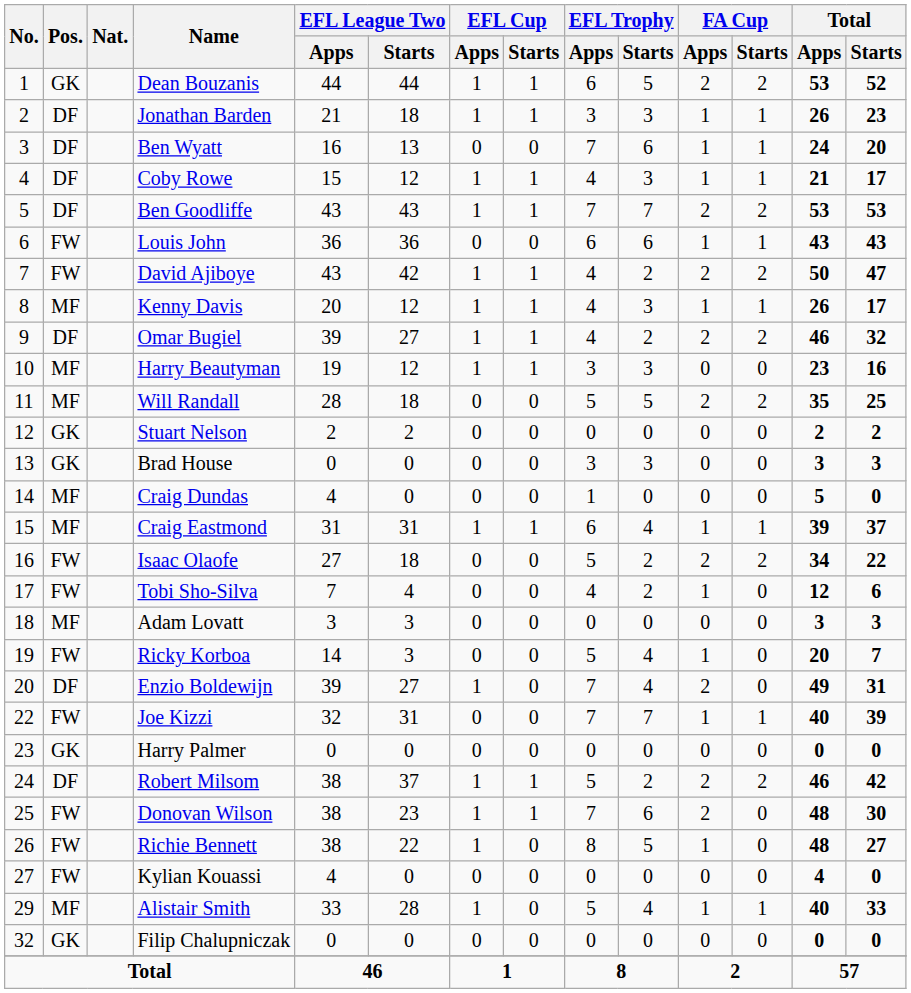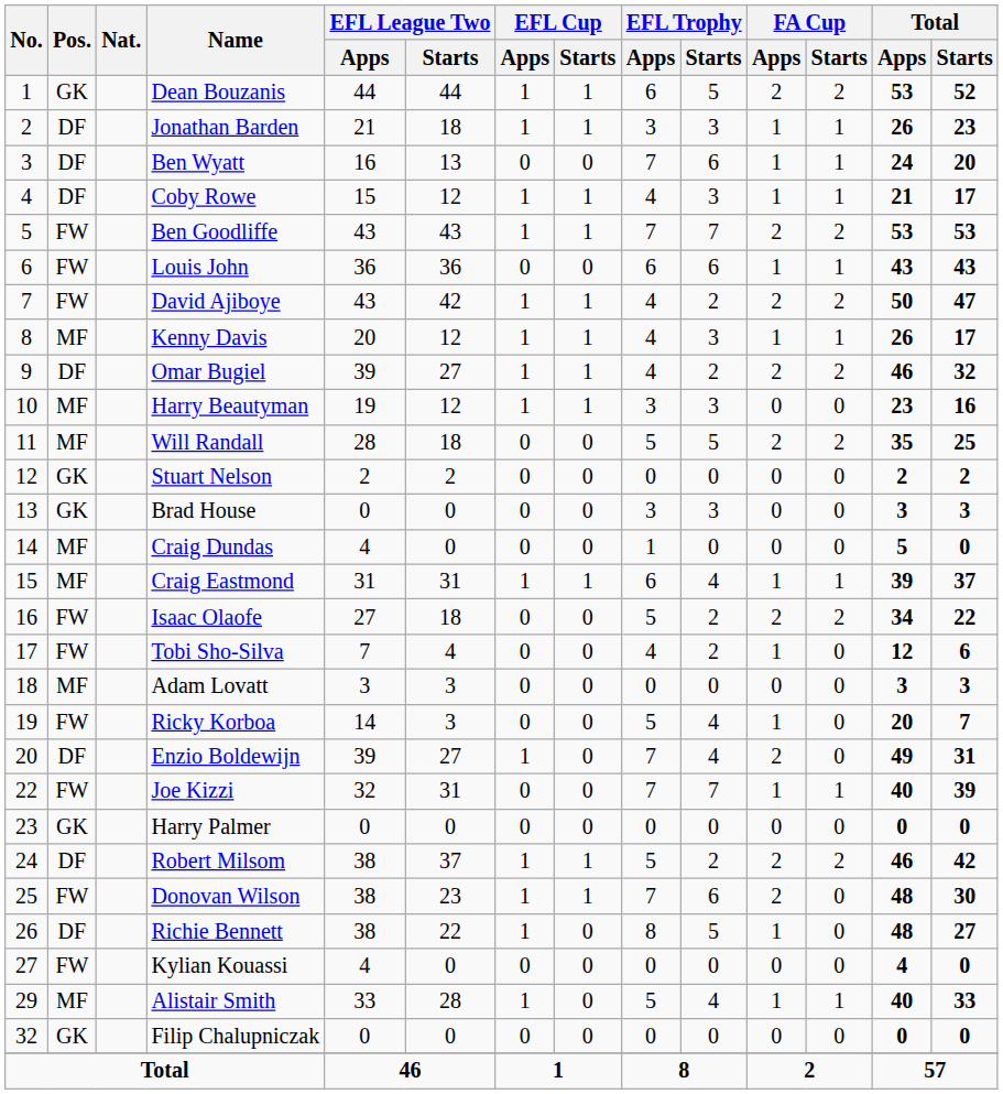 <table class="wikitable sortable" style="text-align:center">
 <tr>
 <th rowspan="2">No.</th>
 <th rowspan="2">Pos.</th>
 <th rowspan="2">Nat.</th>
 <th rowspan="2">Name</th>
 <th colspan="2"><a href='#'>EFL League Two</a></th>
 <th colspan="2"><a href='#'>EFL Cup</a></th>
 <th colspan="2"><a href='#'>EFL Trophy</a></th>
 <th colspan="2"><a href='#'>FA Cup</a></th>
 <th colspan="2">Total</th>
 </tr>
 <tr>
 <th>Apps</th>
 <th>Starts</th>
 <th>Apps</th>
 <th>Starts</th>
 <th>Apps</th>
 <th>Starts</th>
 <th>Apps</th>
 <th>Starts</th>
 <th>Apps</th>
 <th>Starts</th>
 </tr>
 <tr>
 <td>1</td>
 <td>GK</td>
 <td></td>
 <td align=left><a href='#'>Dean Bouzanis</a></td>
 <td>44</td>
 <td>44</td>
 <td>1</td>
 <td>1</td>
 <td>6</td>
 <td>5</td>
 <td>2</td>
 <td>2</td>
 <td><strong>53</strong></td>
 <td><strong>52</strong></td>
 </tr>
 <tr>
 <td>2</td>
 <td>DF</td>
 <td></td>
 <td align=left><a href='#'>Jonathan Barden</a></td>
 <td>21</td>
 <td>18</td>
 <td>1</td>
 <td>1</td>
 <td>3</td>
 <td>3</td>
 <td>1</td>
 <td>1</td>
 <td><strong>26</strong></td>
 <td><strong>23</strong></td>
 </tr>
 <tr>
 <td>3</td>
 <td>DF</td>
 <td></td>
 <td align=left><a href='#'>Ben Wyatt</a></td>
 <td>16</td>
 <td>13</td>
 <td>0</td>
 <td>0</td>
 <td>7</td>
 <td>6</td>
 <td>1</td>
 <td>1</td>
 <td><strong>24</strong></td>
 <td><strong>20</strong></td>
 </tr>
 <tr>
 <td>4</td>
 <td>DF</td>
 <td></td>
 <td align=left><a href='#'>Coby Rowe</a></td>
 <td>15</td>
 <td>12</td>
 <td>1</td>
 <td>1</td>
 <td>4</td>
 <td>3</td>
 <td>1</td>
 <td>1</td>
 <td><strong>21</strong></td>
 <td><strong>17</strong></td>
 </tr>
 <tr>
 <td>5</td>
-<td>DF</td>
+<td>FW</td>
 <td></td>
 <td align=left><a href='#'>Ben Goodliffe</a></td>
 <td>43</td>
 <td>43</td>
 <td>1</td>
 <td>1</td>
 <td>7</td>
 <td>7</td>
 <td>2</td>
 <td>2</td>
 <td><strong>53</strong></td>
 <td><strong>53</strong></td>
 </tr>
 <tr>
 <td>6</td>
 <td>FW</td>
 <td></td>
 <td align=left><a href='#'>Louis John</a></td>
 <td>36</td>
 <td>36</td>
 <td>0</td>
 <td>0</td>
 <td>6</td>
 <td>6</td>
 <td>1</td>
 <td>1</td>
 <td><strong>43</strong></td>
 <td><strong>43</strong></td>
 </tr>
 <tr>
 <td>7</td>
 <td>FW</td>
 <td></td>
 <td align=left><a href='#'>David Ajiboye</a></td>
 <td>43</td>
 <td>42</td>
 <td>1</td>
 <td>1</td>
 <td>4</td>
 <td>2</td>
 <td>2</td>
 <td>2</td>
 <td><strong>50</strong></td>
 <td><strong>47</strong></td>
 </tr>
 <tr>
 <td>8</td>
 <td>MF</td>
 <td></td>
 <td align=left><a href='#'>Kenny Davis</a></td>
 <td>20</td>
 <td>12</td>
 <td>1</td>
 <td>1</td>
 <td>4</td>
 <td>3</td>
 <td>1</td>
 <td>1</td>
 <td><strong>26</strong></td>
 <td><strong>17</strong></td>
 </tr>
 <tr>
 <td>9</td>
 <td>DF</td>
 <td></td>
 <td align=left><a href='#'>Omar Bugiel</a></td>
 <td>39</td>
 <td>27</td>
 <td>1</td>
 <td>1</td>
 <td>4</td>
 <td>2</td>
 <td>2</td>
 <td>2</td>
 <td><strong>46</strong></td>
 <td><strong>32</strong></td>
 </tr>
 <tr>
 <td>10</td>
 <td>MF</td>
 <td></td>
 <td align=left><a href='#'>Harry Beautyman</a></td>
 <td>19</td>
 <td>12</td>
 <td>1</td>
 <td>1</td>
 <td>3</td>
 <td>3</td>
 <td>0</td>
 <td>0</td>
 <td><strong>23</strong></td>
 <td><strong>16</strong></td>
 </tr>
 <tr>
 <td>11</td>
 <td>MF</td>
 <td></td>
 <td align=left><a href='#'>Will Randall</a></td>
 <td>28</td>
 <td>18</td>
 <td>0</td>
 <td>0</td>
 <td>5</td>
 <td>5</td>
 <td>2</td>
 <td>2</td>
 <td><strong>35</strong></td>
 <td><strong>25</strong></td>
 </tr>
 <tr>
 <td>12</td>
 <td>GK</td>
 <td></td>
 <td align=left><a href='#'>Stuart Nelson</a></td>
 <td>2</td>
 <td>2</td>
 <td>0</td>
 <td>0</td>
 <td>0</td>
 <td>0</td>
 <td>0</td>
 <td>0</td>
 <td><strong>2</strong></td>
 <td><strong>2</strong></td>
 </tr>
 <tr>
 <td>13</td>
 <td>GK</td>
 <td></td>
 <td align=left>Brad House</td>
 <td>0</td>
 <td>0</td>
 <td>0</td>
 <td>0</td>
 <td>3</td>
 <td>3</td>
 <td>0</td>
 <td>0</td>
 <td><strong>3</strong></td>
 <td><strong>3</strong></td>
 </tr>
 <tr>
 <td>14</td>
 <td>MF</td>
 <td></td>
 <td align=left><a href='#'>Craig Dundas</a></td>
 <td>4</td>
 <td>0</td>
 <td>0</td>
 <td>0</td>
 <td>1</td>
 <td>0</td>
 <td>0</td>
 <td>0</td>
 <td><strong>5</strong></td>
 <td><strong>0</strong></td>
 </tr>
 <tr>
 <td>15</td>
 <td>MF</td>
 <td></td>
 <td align=left><a href='#'>Craig Eastmond</a></td>
 <td>31</td>
 <td>31</td>
 <td>1</td>
 <td>1</td>
 <td>6</td>
 <td>4</td>
 <td>1</td>
 <td>1</td>
 <td><strong>39</strong></td>
 <td><strong>37</strong></td>
 </tr>
 <tr>
 <td>16</td>
 <td>FW</td>
 <td></td>
 <td align=left><a href='#'>Isaac Olaofe</a></td>
 <td>27</td>
 <td>18</td>
 <td>0</td>
 <td>0</td>
 <td>5</td>
 <td>2</td>
 <td>2</td>
 <td>2</td>
 <td><strong>34</strong></td>
 <td><strong>22</strong></td>
 </tr>
 <tr>
 <td>17</td>
 <td>FW</td>
 <td></td>
 <td align=left><a href='#'>Tobi Sho-Silva</a></td>
 <td>7</td>
 <td>4</td>
 <td>0</td>
 <td>0</td>
 <td>4</td>
 <td>2</td>
 <td>1</td>
 <td>0</td>
 <td><strong>12</strong></td>
 <td><strong>6</strong></td>
 </tr>
 <tr>
 <td>18</td>
 <td>MF</td>
 <td></td>
 <td align=left>Adam Lovatt</td>
 <td>3</td>
 <td>3</td>
 <td>0</td>
 <td>0</td>
 <td>0</td>
 <td>0</td>
 <td>0</td>
 <td>0</td>
 <td><strong>3</strong></td>
 <td><strong>3</strong></td>
 </tr>
 <tr>
 <td>19</td>
 <td>FW</td>
 <td></td>
 <td align=left><a href='#'>Ricky Korboa</a></td>
 <td>14</td>
 <td>3</td>
 <td>0</td>
 <td>0</td>
 <td>5</td>
 <td>4</td>
 <td>1</td>
 <td>0</td>
 <td><strong>20</strong></td>
 <td><strong>7</strong></td>
 </tr>
 <tr>
 <td>20</td>
 <td>DF</td>
 <td></td>
 <td align=left><a href='#'>Enzio Boldewijn</a></td>
 <td>39</td>
 <td>27</td>
 <td>1</td>
 <td>0</td>
 <td>7</td>
 <td>4</td>
 <td>2</td>
 <td>0</td>
 <td><strong>49</strong></td>
 <td><strong>31</strong></td>
 </tr>
 <tr>
 <td>22</td>
 <td>FW</td>
 <td></td>
 <td align=left><a href='#'>Joe Kizzi</a></td>
 <td>32</td>
 <td>31</td>
 <td>0</td>
 <td>0</td>
 <td>7</td>
 <td>7</td>
 <td>1</td>
 <td>1</td>
 <td><strong>40</strong></td>
 <td><strong>39</strong></td>
 </tr>
 <tr>
 <td>23</td>
 <td>GK</td>
 <td></td>
 <td align=left>Harry Palmer</td>
 <td>0</td>
 <td>0</td>
 <td>0</td>
 <td>0</td>
 <td>0</td>
 <td>0</td>
 <td>0</td>
 <td>0</td>
 <td><strong>0</strong></td>
 <td><strong>0</strong></td>
 </tr>
 <tr>
 <td>24</td>
 <td>DF</td>
 <td></td>
 <td align=left><a href='#'>Robert Milsom</a></td>
 <td>38</td>
 <td>37</td>
 <td>1</td>
 <td>1</td>
 <td>5</td>
 <td>2</td>
 <td>2</td>
 <td>2</td>
 <td><strong>46</strong></td>
 <td><strong>42</strong></td>
 </tr>
 <tr>
 <td>25</td>
 <td>FW</td>
 <td></td>
 <td align=left><a href='#'>Donovan Wilson</a></td>
 <td>38</td>
 <td>23</td>
 <td>1</td>
 <td>1</td>
 <td>7</td>
 <td>6</td>
 <td>2</td>
 <td>0</td>
 <td><strong>48</strong></td>
 <td><strong>30</strong></td>
 </tr>
 <tr>
 <td>26</td>
-<td>FW</td>
+<td>DF</td>
 <td></td>
 <td align=left><a href='#'>Richie Bennett</a></td>
 <td>38</td>
 <td>22</td>
 <td>1</td>
 <td>0</td>
 <td>8</td>
 <td>5</td>
 <td>1</td>
 <td>0</td>
 <td><strong>48</strong></td>
 <td><strong>27</strong></td>
 </tr>
 <tr>
 <td>27</td>
 <td>FW</td>
 <td></td>
 <td align=left>Kylian Kouassi</td>
 <td>4</td>
 <td>0</td>
 <td>0</td>
 <td>0</td>
 <td>0</td>
 <td>0</td>
 <td>0</td>
 <td>0</td>
 <td><strong>4</strong></td>
 <td><strong>0</strong></td>
 </tr>
 <tr>
 <td>29</td>
 <td>MF</td>
 <td></td>
 <td align=left><a href='#'>Alistair Smith</a></td>
 <td>33</td>
 <td>28</td>
 <td>1</td>
 <td>0</td>
 <td>5</td>
 <td>4</td>
 <td>1</td>
 <td>1</td>
 <td><strong>40</strong></td>
 <td><strong>33</strong></td>
 </tr>
 <tr>
 <td>32</td>
 <td>GK</td>
 <td></td>
 <td align=left>Filip Chalupniczak</td>
 <td>0</td>
 <td>0</td>
 <td>0</td>
 <td>0</td>
 <td>0</td>
 <td>0</td>
 <td>0</td>
 <td>0</td>
 <td><strong>0</strong></td>
 <td><strong>0</strong></td>
 </tr>
 <tr>
 </tr>
 <tr class="sortbottom">
 <td colspan=4><strong>Total</strong></td>
 <td colspan=2><strong>46</strong></td>
 <td colspan=2><strong>1</strong></td>
 <td colspan=2><strong>8</strong></td>
 <td colspan=2><strong>2</strong></td>
 <td colspan=2><strong>57</strong></td>
 </tr>
 </table>
